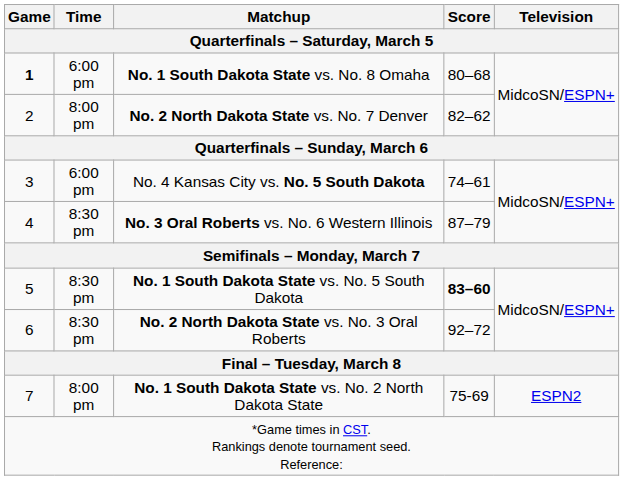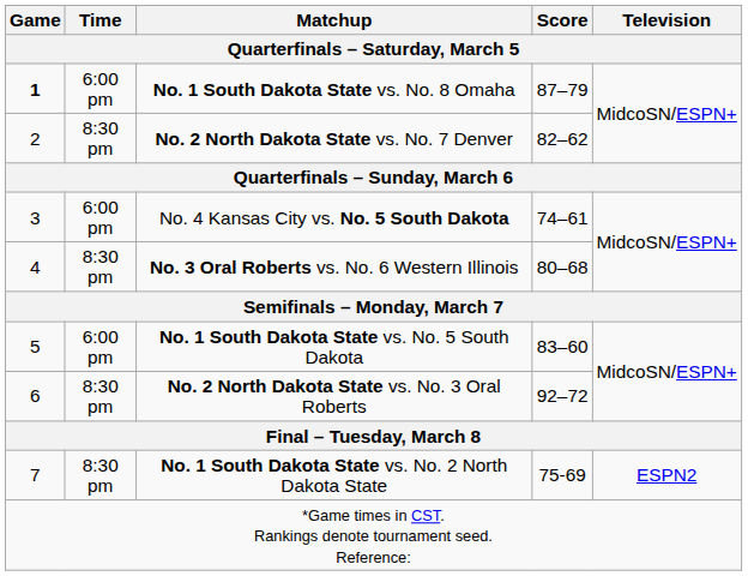 <table class="wikitable" style="font-size: 95%;text-align:center">
 <tr>
 <th>Game</th>
 <th>Time </th>
 <th>Matchup</th>
 <th>Score</th>
 <th>Television</th>
 </tr>
 <tr>
 <th colspan=5>Quarterfinals – Saturday, March 5</th>
 </tr>
 <tr>
 <td><strong>1</strong></td>
 <td>6:00 pm</td>
 <td><strong>No. 1 South Dakota State</strong> vs. No. 8 Omaha</td>
-<td>80–68</td>
+<td>87–79</td>
 <td rowspan=2>MidcoSN/<a href='#'>ESPN+</a></td>
 </tr>
 <tr>
 <td>2</td>
-<td>8:00 pm</td>
+<td>8:30 pm</td>
 <td><strong>No. 2  North Dakota State</strong> vs. No. 7 Denver</td>
 <td>82–62</td>
 </tr>
 <tr>
 <th colspan=5>Quarterfinals – Sunday, March 6</th>
 </tr>
 <tr>
 <td>3</td>
 <td>6:00 pm</td>
 <td>No. 4 Kansas City vs. <strong>No. 5 South Dakota</strong></td>
 <td>74–61</td>
 <td rowspan=2>MidcoSN/<a href='#'>ESPN+</a></td>
 </tr>
 <tr>
 <td>4</td>
 <td>8:30 pm</td>
 <td><strong>No. 3 Oral Roberts</strong> vs. No. 6 Western Illinois</td>
-<td>87–79</td>
+<td>80–68</td>
 </tr>
 <tr>
 <th colspan=5>Semifinals – Monday, March 7</th>
 </tr>
 <tr>
 <td>5</td>
-<td>8:30 pm</td>
+<td>6:00 pm</td>
 <td><strong>No. 1 South Dakota State</strong> vs. No. 5 South Dakota</td>
-<td><strong>83–60</strong></td>
+<td>83–60</td>
 <td rowspan=2>MidcoSN/<a href='#'>ESPN+</a></td>
 </tr>
 <tr>
 <td>6</td>
 <td>8:30 pm</td>
 <td><strong>No. 2 North Dakota State</strong> vs. No. 3 Oral Roberts</td>
 <td>92–72</td>
 </tr>
 <tr>
 <th colspan=5>Final – Tuesday, March 8</th>
 </tr>
 <tr>
 <td>7</td>
-<td>8:00 pm</td>
+<td>8:30 pm</td>
 <td><strong>No. 1 South Dakota State</strong> vs. No. 2 North Dakota State</td>
 <td>75-69</td>
 <td><a href='#'>ESPN2</a></td>
 </tr>
 <tr>
 <td colspan=5><small>*Game times in <a href='#'>CST</a>.<br> Rankings denote tournament seed.<br>Reference:</small></td>
 </tr>
 </table>
